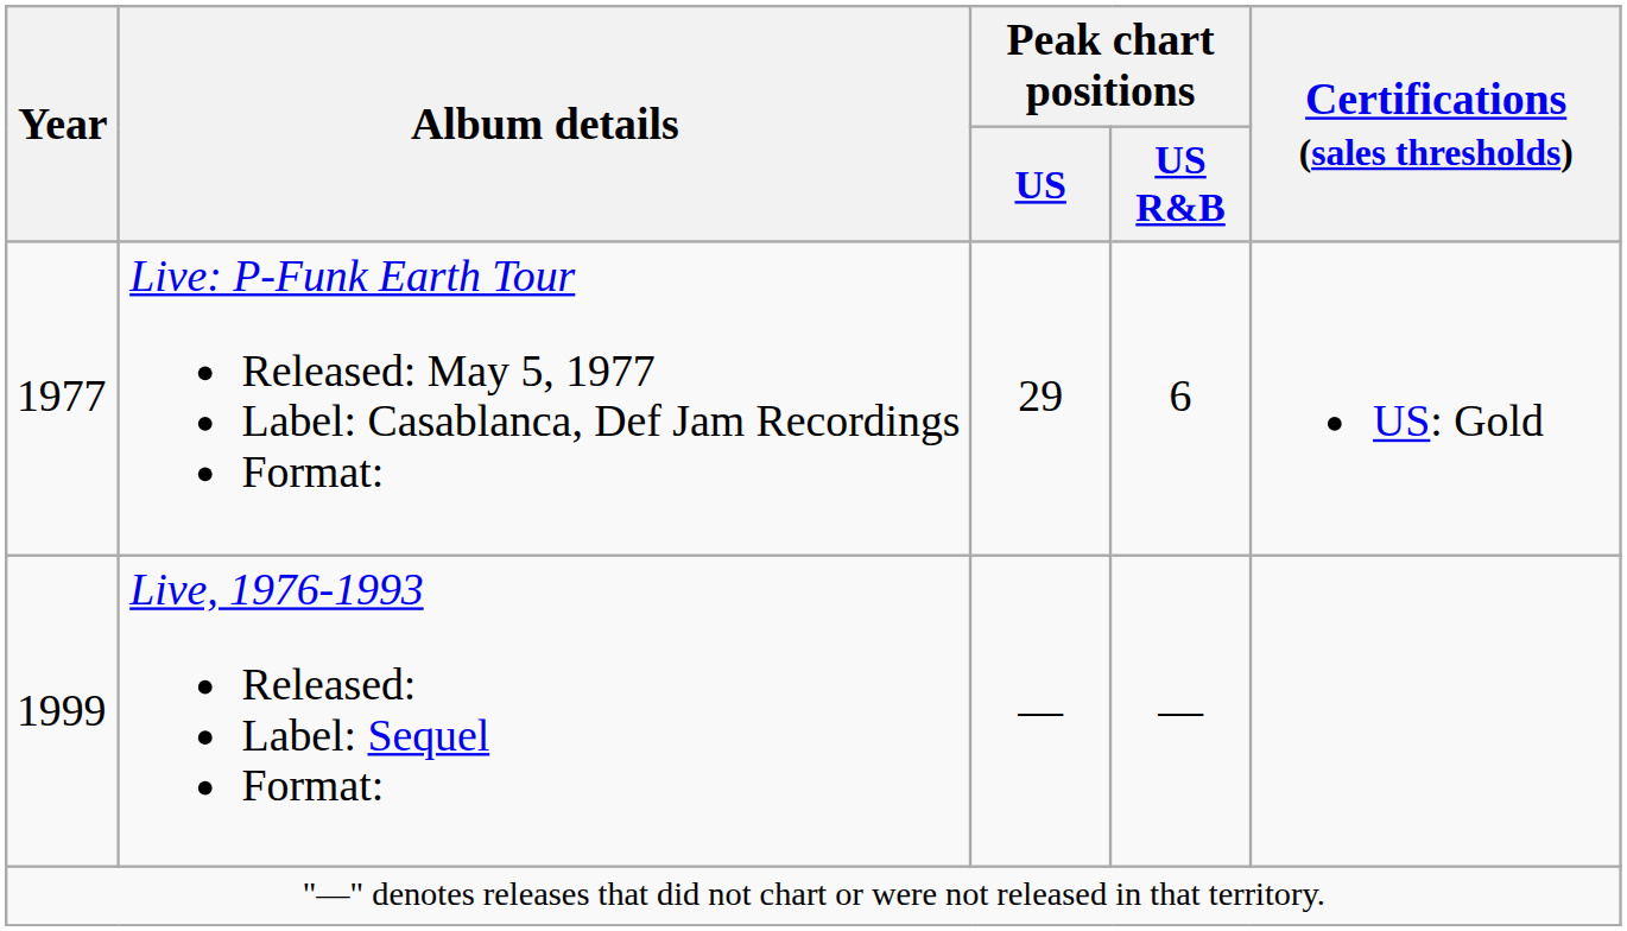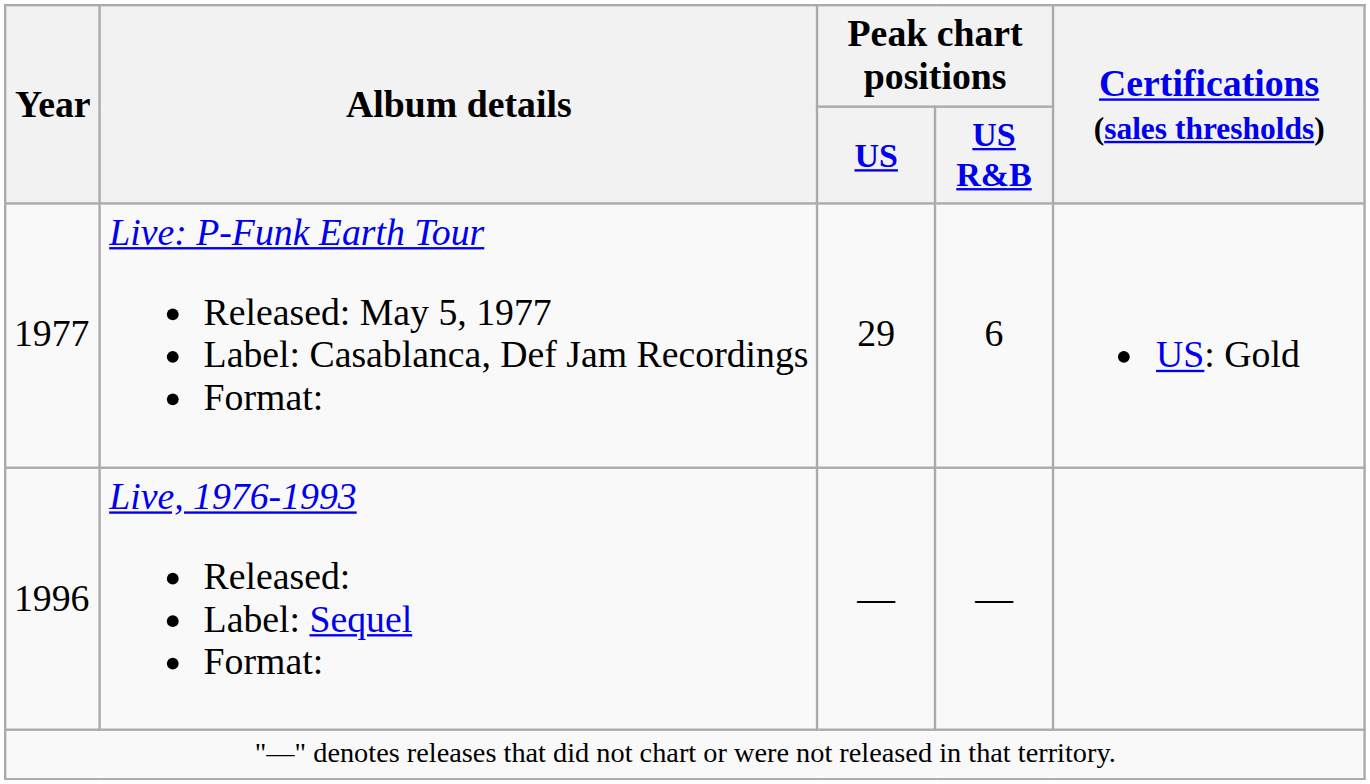 <table class="wikitable">
 <tr>
 <th rowspan="2" width="33">Year</th>
 <th rowspan="2">Album details</th>
 <th colspan="2">Peak chart positions</th>
 <th rowspan="2" width="125"><a href='#'>Certifications</a><br><small>(<a href='#'>sales thresholds</a>)</small></th>
 </tr>
 <tr>
 <th style="width:3em;font-size:90%"><a href='#'>US</a><br></th>
 <th style="width:3em;font-size:90%"><a href='#'>US<br>R&B</a><br></th>
 </tr>
 <tr>
 <td>1977</td>
 <td><em><a href='#'>Live: P-Funk Earth Tour</a></em><br><ul><li>Released: May 5, 1977</li><li>Label: Casablanca, Def Jam Recordings</li><li>Format:</li></ul></td>
 <td align="center">29</td>
 <td align="center">6</td>
 <td><br><ul><li><a href='#'>US</a>: Gold</li></ul></td>
 </tr>
 <tr>
-<td>1999</td>
+<td>1996</td>
 <td><em><a href='#'>Live, 1976-1993</a></em><br><ul><li>Released:</li><li>Label: <a href='#'>Sequel</a></li><li>Format:</li></ul></td>
 <td align="center">—</td>
 <td align="center">—</td>
 <td></td>
 </tr>
 <tr>
 <td colspan="6" style="text-align:center; font-size:9pt;">"—" denotes releases that did not chart or were not released in that territory.</td>
 </tr>
 </table>
